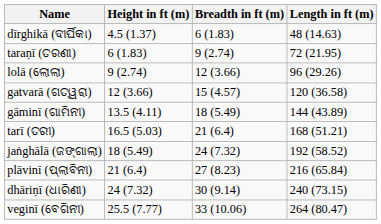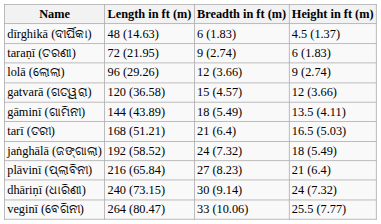 <table class="wikitable">
 <tr>
 <th>Name</th>
+<th>Length in ft (m)</th>
+<th>Breadth in ft (m)</th>
 <th>Height in ft (m)</th>
-<th>Breadth in ft (m)</th>
-<th>Length in ft (m)</th>
 </tr>
 <tr>
 <td>dīrghikā (ଦୀର୍ଘିକା)</td>
+<td>48 (14.63)</td>
+<td>6 (1.83)</td>
 <td>4.5 (1.37)</td>
-<td>6 (1.83)</td>
-<td>48 (14.63)</td>
 </tr>
 <tr>
 <td>taraṇī (ତରଣୀ)</td>
+<td>72 (21.95)</td>
+<td>9 (2.74)</td>
 <td>6 (1.83)</td>
-<td>9 (2.74)</td>
-<td>72 (21.95)</td>
 </tr>
 <tr>
 <td>lolā (ଲୋଲା)</td>
+<td>96 (29.26)</td>
+<td>12 (3.66)</td>
 <td>9 (2.74)</td>
-<td>12 (3.66)</td>
-<td>96 (29.26)</td>
 </tr>
 <tr>
 <td>gatvarā (ଗତ୍ୱରା)</td>
+<td>120 (36.58)</td>
+<td>15 (4.57)</td>
 <td>12 (3.66)</td>
-<td>15 (4.57)</td>
-<td>120 (36.58)</td>
 </tr>
 <tr>
 <td>gāminī (ଗାମିନୀ)</td>
+<td>144 (43.89)</td>
+<td>18 (5.49)</td>
 <td>13.5 (4.11)</td>
-<td>18 (5.49)</td>
-<td>144 (43.89)</td>
 </tr>
 <tr>
 <td>tarī (ତରୀ)</td>
+<td>168 (51.21)</td>
+<td>21 (6.4)</td>
 <td>16.5 (5.03)</td>
-<td>21 (6.4)</td>
-<td>168 (51.21)</td>
 </tr>
 <tr>
 <td>jaṅghālā (ଜଙ୍ଗାଲା)</td>
+<td>192 (58.52)</td>
+<td>24 (7.32)</td>
 <td>18 (5.49)</td>
-<td>24 (7.32)</td>
-<td>192 (58.52)</td>
 </tr>
 <tr>
 <td>plāvinī (ପ୍ଲାବିନୀ)</td>
+<td>216 (65.84)</td>
+<td>27 (8.23)</td>
 <td>21 (6.4)</td>
-<td>27 (8.23)</td>
-<td>216 (65.84)</td>
 </tr>
 <tr>
 <td>dhāriṇī (ଧାରିଣୀ)</td>
+<td>240 (73.15)</td>
+<td>30 (9.14)</td>
 <td>24 (7.32)</td>
-<td>30 (9.14)</td>
-<td>240 (73.15)</td>
 </tr>
 <tr>
 <td>veginī (ବେଗିନୀ)</td>
+<td>264 (80.47)</td>
+<td>33 (10.06)</td>
 <td>25.5 (7.77)</td>
-<td>33 (10.06)</td>
-<td>264 (80.47)</td>
 </tr>
 </table>
